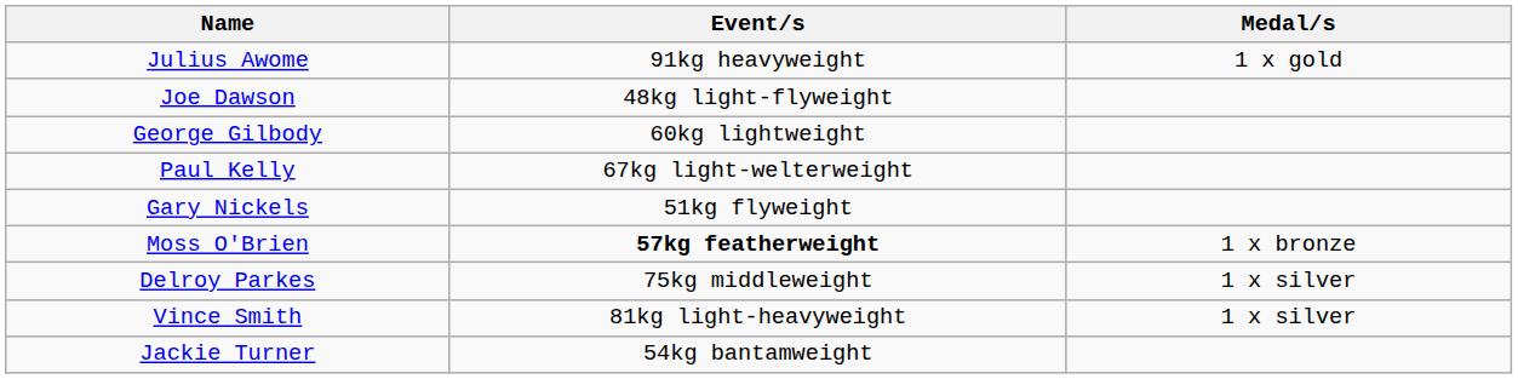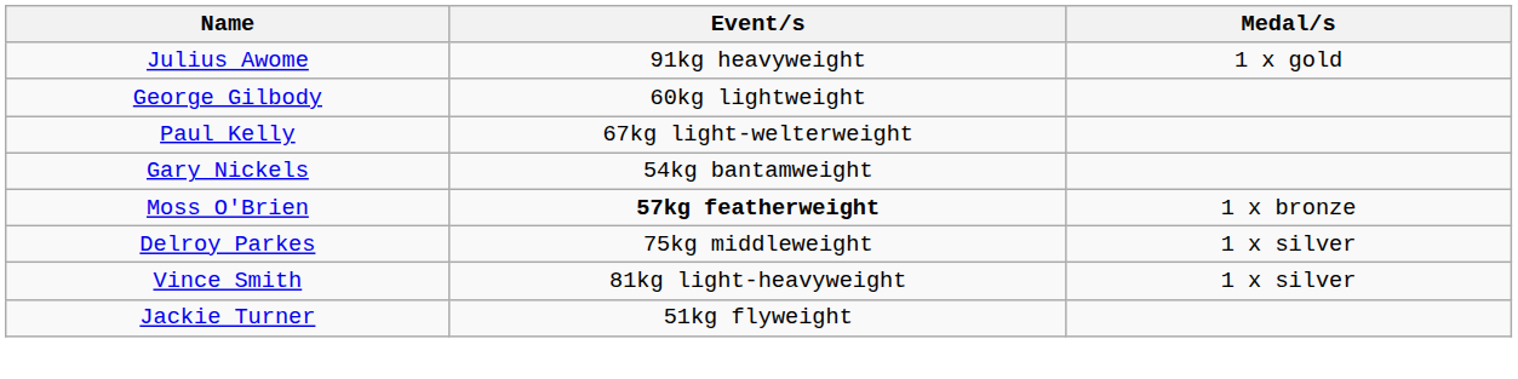 <table class="wikitable" style="text-align: center">
 <tr>
 <th width=250>Name</th>
 <th width=350>Event/s</th>
 <th width=250>Medal/s</th>
 </tr>
 <tr>
 <td><a href='#'>Julius Awome</a></td>
 <td>91kg heavyweight</td>
 <td>1 x gold</td>
-</tr>
-<tr>
-<td><a href='#'>Joe Dawson</a></td>
-<td>48kg light-flyweight</td>
-<td></td>
 </tr>
 <tr>
 <td><a href='#'>George Gilbody</a></td>
 <td>60kg lightweight</td>
 <td></td>
 </tr>
 <tr>
 <td><a href='#'>Paul Kelly</a></td>
 <td>67kg light-welterweight</td>
 <td></td>
 </tr>
 <tr>
 <td><a href='#'>Gary Nickels</a></td>
-<td>51kg flyweight</td>
+<td>54kg bantamweight</td>
 <td></td>
 </tr>
 <tr>
 <td><a href='#'>Moss O'Brien</a></td>
 <td><strong>57kg featherweight</strong></td>
 <td>1 x bronze</td>
 </tr>
 <tr>
 <td><a href='#'>Delroy Parkes</a></td>
 <td>75kg middleweight</td>
 <td>1 x silver</td>
 </tr>
 <tr>
 <td><a href='#'>Vince Smith</a></td>
 <td>81kg light-heavyweight</td>
 <td>1 x silver</td>
 </tr>
 <tr>
 <td><a href='#'>Jackie Turner</a></td>
-<td>54kg bantamweight</td>
+<td>51kg flyweight</td>
 <td></td>
 </tr>
 </table>
